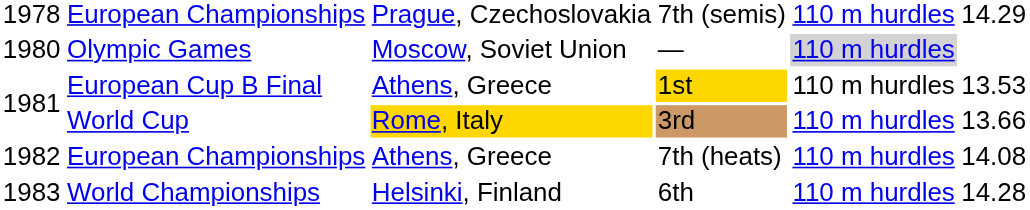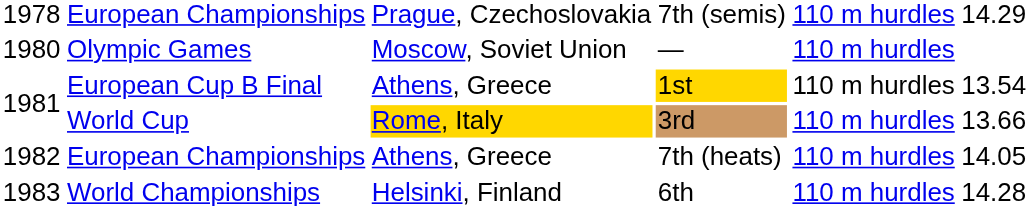 <table>
 <tr>
 <td>1978</td>
 <td><a href='#'>European Championships</a></td>
 <td><a href='#'>Prague</a>, Czechoslovakia</td>
 <td>7th (semis)</td>
 <td><a href='#'>110 m hurdles</a></td>
 <td>14.29</td>
 </tr>
 <tr>
 <td>1980</td>
 <td><a href='#'>Olympic Games</a></td>
 <td><a href='#'>Moscow</a>, Soviet Union</td>
 <td>—</td>
-<td style="background: lightgrey;"><a href='#'>110 m hurdles</a></td>
+<td><a href='#'>110 m hurdles</a></td>
 <td></td>
 </tr>
 <tr>
 <td rowspan=2>1981</td>
 <td><a href='#'>European Cup B Final</a></td>
 <td><a href='#'>Athens</a>, Greece</td>
 <td bgcolor=gold>1st</td>
 <td>110 m hurdles</td>
-<td>13.53</td>
+<td>13.54</td>
 </tr>
 <tr>
 <td><a href='#'>World Cup</a></td>
 <td style="background: gold;"><a href='#'>Rome</a>, Italy</td>
 <td bgcolor=cc9966>3rd</td>
 <td><a href='#'>110 m hurdles</a></td>
 <td>13.66</td>
 </tr>
 <tr>
 <td>1982</td>
 <td><a href='#'>European Championships</a></td>
 <td><a href='#'>Athens</a>, Greece</td>
 <td>7th (heats)</td>
 <td><a href='#'>110 m hurdles</a></td>
-<td>14.08</td>
+<td>14.05</td>
 </tr>
 <tr>
 <td>1983</td>
 <td><a href='#'>World Championships</a></td>
 <td><a href='#'>Helsinki</a>, Finland</td>
 <td>6th</td>
 <td><a href='#'>110 m hurdles</a></td>
 <td>14.28</td>
 </tr>
 </table>
